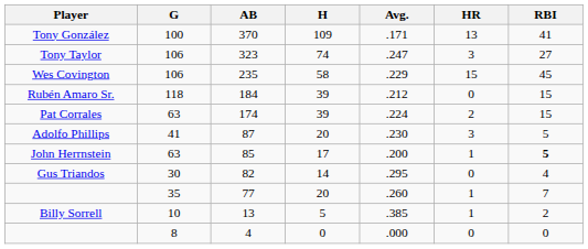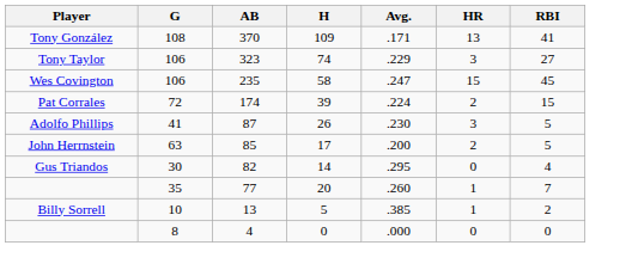 <table class="wikitable sortable">
 <tr>
 <th bgcolor="#DDDDFF" width="16%">Player</th>
 <th bgcolor="#DDDDFF" width="9%">G</th>
 <th bgcolor="#DDDDFF" width="9%">AB</th>
 <th bgcolor="#DDDDFF" width="9%">H</th>
 <th bgcolor="#DDDDFF" width="9%">Avg.</th>
 <th bgcolor="#DDDDFF" width="9%">HR</th>
 <th bgcolor="#DDDDFF" width="9%">RBI</th>
 </tr>
 <tr align="center">
 <td><a href='#'>Tony González</a></td>
-<td>100</td>
+<td>108</td>
 <td>370</td>
 <td>109</td>
 <td>.171</td>
 <td>13</td>
 <td>41</td>
 </tr>
 <tr align="center">
 <td><a href='#'>Tony Taylor</a></td>
 <td>106</td>
 <td>323</td>
 <td>74</td>
-<td>.247</td>
+<td>.229</td>
 <td>3</td>
 <td>27</td>
 </tr>
 <tr align="center">
 <td><a href='#'>Wes Covington</a></td>
 <td>106</td>
 <td>235</td>
 <td>58</td>
-<td>.229</td>
+<td>.247</td>
 <td>15</td>
 <td>45</td>
 </tr>
 <tr align="center">
-<td><a href='#'>Rubén Amaro Sr.</a></td>
-<td>118</td>
-<td>184</td>
-<td>39</td>
-<td>.212</td>
-<td>0</td>
-<td>15</td>
-</tr>
-<tr align="center">
 <td><a href='#'>Pat Corrales</a></td>
-<td>63</td>
+<td>72</td>
 <td>174</td>
 <td>39</td>
 <td>.224</td>
 <td>2</td>
 <td>15</td>
 </tr>
 <tr align="center">
 <td><a href='#'>Adolfo Phillips</a></td>
 <td>41</td>
 <td>87</td>
-<td>20</td>
+<td>26</td>
 <td>.230</td>
 <td>3</td>
 <td>5</td>
 </tr>
 <tr align="center">
 <td><a href='#'>John Herrnstein</a></td>
 <td>63</td>
 <td>85</td>
 <td>17</td>
 <td>.200</td>
-<td>1</td>
-<td><strong>5</strong></td>
+<td>2</td>
+<td>5</td>
 </tr>
 <tr align="center">
 <td><a href='#'>Gus Triandos</a></td>
 <td>30</td>
 <td>82</td>
 <td>14</td>
 <td>.295</td>
 <td>0</td>
 <td>4</td>
 </tr>
 <tr align="center">
 <td></td>
 <td>35</td>
 <td>77</td>
 <td>20</td>
 <td>.260</td>
 <td>1</td>
 <td>7</td>
 </tr>
 <tr align="center">
 <td><a href='#'>Billy Sorrell</a></td>
 <td>10</td>
 <td>13</td>
 <td>5</td>
 <td>.385</td>
 <td>1</td>
 <td>2</td>
 </tr>
 <tr align="center">
 <td></td>
 <td>8</td>
 <td>4</td>
 <td>0</td>
 <td>.000</td>
 <td>0</td>
 <td>0</td>
 </tr>
 </table>
